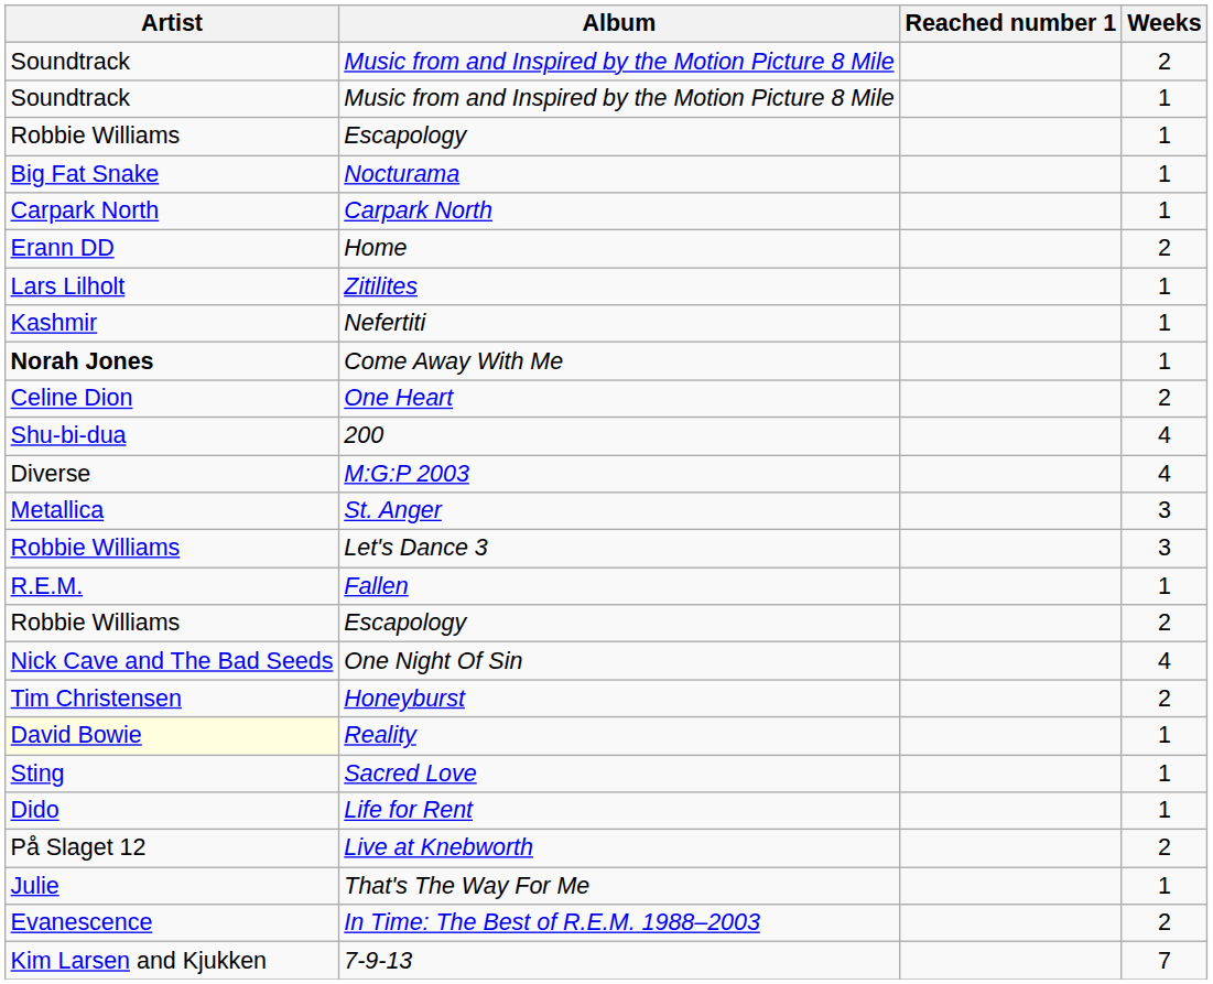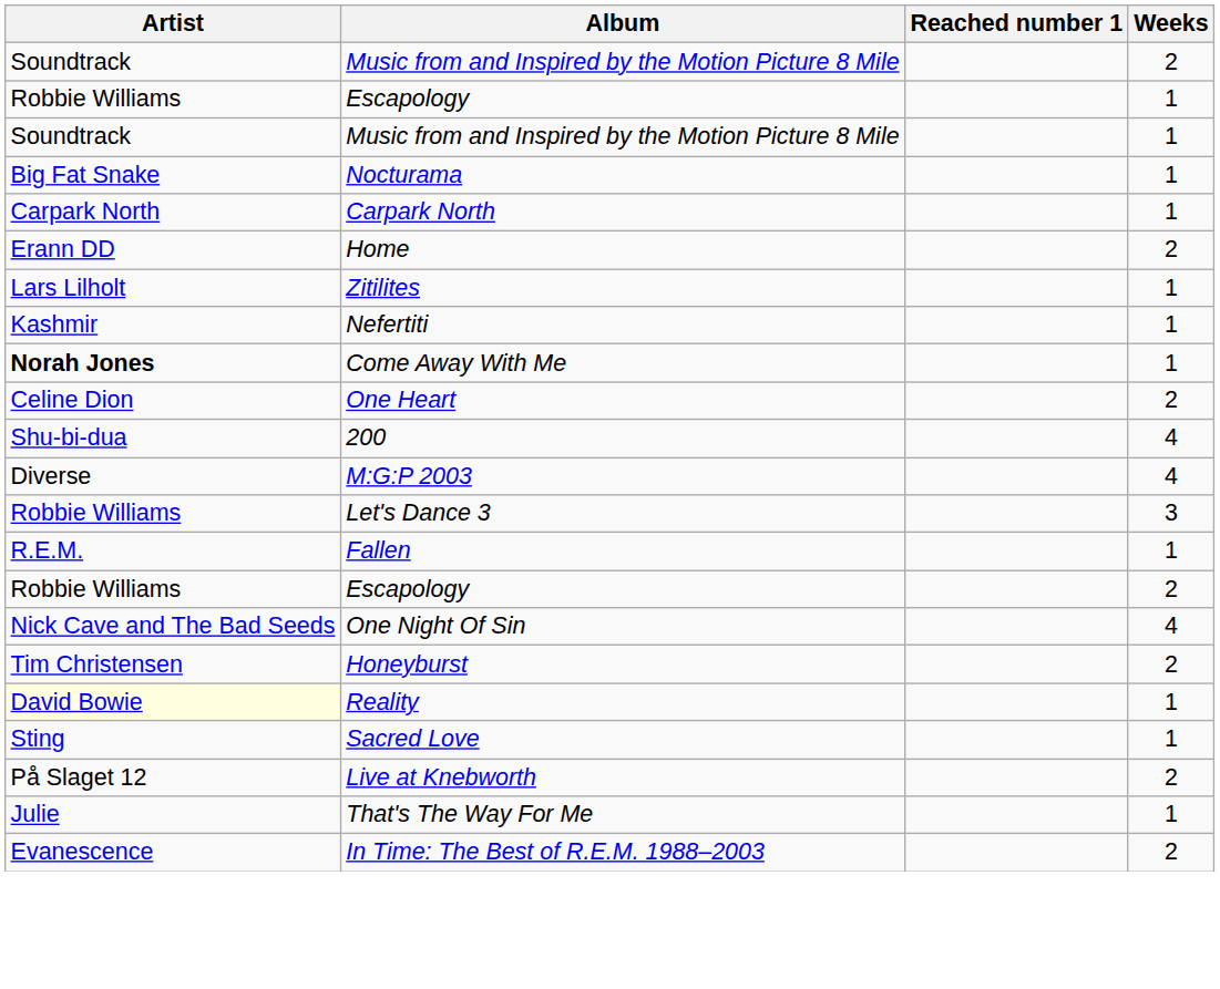 <table class="sortable wikitable">
 <tr>
 <th>Artist</th>
 <th>Album</th>
 <th>Reached number 1</th>
 <th>Weeks</th>
 </tr>
 <tr>
 <td>Soundtrack</td>
 <td><em><a href='#'>Music from and Inspired by the Motion Picture 8 Mile</a></em></td>
 <td></td>
 <td style="text-align:center;">2</td>
 </tr>
 <tr>
-<td>Soundtrack</td>
-<td><em>Music from and Inspired by the Motion Picture 8 Mile</em></td>
+<td>Robbie Williams</td>
+<td><em>Escapology</em></td>
 <td></td>
 <td style="text-align:center;">1</td>
 </tr>
 <tr>
-<td>Robbie Williams</td>
-<td><em>Escapology</em></td>
+<td>Soundtrack</td>
+<td><em>Music from and Inspired by the Motion Picture 8 Mile</em></td>
 <td></td>
 <td style="text-align:center;">1</td>
 </tr>
 <tr>
 <td><a href='#'>Big Fat Snake</a></td>
 <td><em><a href='#'>Nocturama</a></em></td>
 <td></td>
 <td style="text-align:center;">1</td>
 </tr>
 <tr>
 <td><a href='#'>Carpark North</a></td>
 <td><em><a href='#'>Carpark North</a></em></td>
 <td></td>
 <td style="text-align:center;">1</td>
 </tr>
 <tr>
 <td><a href='#'>Erann DD</a></td>
 <td><em>Home</em></td>
 <td></td>
 <td style="text-align:center;">2</td>
 </tr>
 <tr>
 <td><a href='#'>Lars Lilholt</a></td>
 <td><em><a href='#'>Zitilites</a></em></td>
 <td></td>
 <td style="text-align:center;">1</td>
 </tr>
 <tr>
 <td><a href='#'>Kashmir</a></td>
 <td><em>Nefertiti</em></td>
 <td></td>
 <td style="text-align:center;">1</td>
 </tr>
 <tr>
 <td><strong>Norah Jones</strong></td>
 <td><em>Come Away With Me</em></td>
 <td></td>
 <td style="text-align:center;">1</td>
 </tr>
 <tr>
 <td><a href='#'>Celine Dion</a></td>
 <td><em><a href='#'>One Heart</a></em></td>
 <td></td>
 <td style="text-align:center;">2</td>
 </tr>
 <tr>
 <td><a href='#'>Shu-bi-dua</a></td>
 <td><em>200</em></td>
 <td></td>
 <td style="text-align:center;">4</td>
 </tr>
 <tr>
 <td>Diverse</td>
 <td><em><a href='#'>M:G:P 2003</a></em></td>
 <td></td>
 <td style="text-align:center;">4</td>
 </tr>
 <tr>
-<td><a href='#'>Metallica</a></td>
-<td><em><a href='#'>St. Anger</a></em></td>
-<td></td>
-<td style="text-align:center;">3</td>
-</tr>
-<tr>
 <td><a href='#'>Robbie Williams</a></td>
 <td><em>Let's Dance 3</em></td>
 <td></td>
 <td style="text-align:center;">3</td>
 </tr>
 <tr>
 <td><a href='#'>R.E.M.</a></td>
 <td><em><a href='#'>Fallen</a></em></td>
 <td></td>
 <td style="text-align:center;">1</td>
 </tr>
 <tr>
 <td>Robbie Williams</td>
 <td><em>Escapology</em></td>
 <td></td>
 <td style="text-align:center;">2</td>
 </tr>
 <tr>
 <td><a href='#'>Nick Cave and The Bad Seeds</a></td>
 <td><em>One Night Of Sin</em></td>
 <td></td>
 <td style="text-align:center;">4</td>
 </tr>
 <tr>
 <td><a href='#'>Tim Christensen</a></td>
 <td><em><a href='#'>Honeyburst</a></em></td>
 <td></td>
 <td style="text-align:center;">2</td>
 </tr>
 <tr>
 <td style="background: lightyellow;"><a href='#'>David Bowie</a></td>
 <td><em><a href='#'>Reality</a></em></td>
 <td></td>
 <td style="text-align:center;">1</td>
 </tr>
 <tr>
 <td><a href='#'>Sting</a></td>
 <td><em><a href='#'>Sacred Love</a></em></td>
 <td></td>
 <td style="text-align:center;">1</td>
 </tr>
 <tr>
-<td><a href='#'>Dido</a></td>
-<td><em><a href='#'>Life for Rent</a></em></td>
-<td></td>
-<td style="text-align:center;">1</td>
-</tr>
-<tr>
 <td>På Slaget 12</td>
 <td><em><a href='#'>Live at Knebworth</a></em></td>
 <td></td>
 <td style="text-align:center;">2</td>
 </tr>
 <tr>
 <td><a href='#'>Julie</a></td>
 <td><em>That's The Way For Me</em></td>
 <td></td>
 <td style="text-align:center;">1</td>
 </tr>
 <tr>
 <td><a href='#'>Evanescence</a></td>
 <td><em><a href='#'>In Time: The Best of R.E.M. 1988–2003</a></em></td>
 <td></td>
 <td style="text-align:center;">2</td>
 </tr>
-<tr>
-<td><a href='#'>Kim Larsen</a> and Kjukken</td>
-<td><em>7-9-13</em></td>
-<td></td>
-<td style="text-align:center;">7</td>
-</tr>
 </table>
